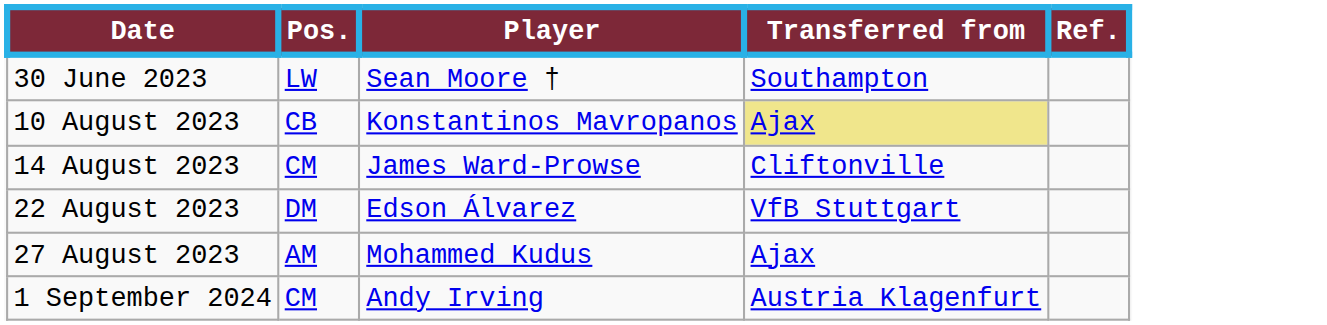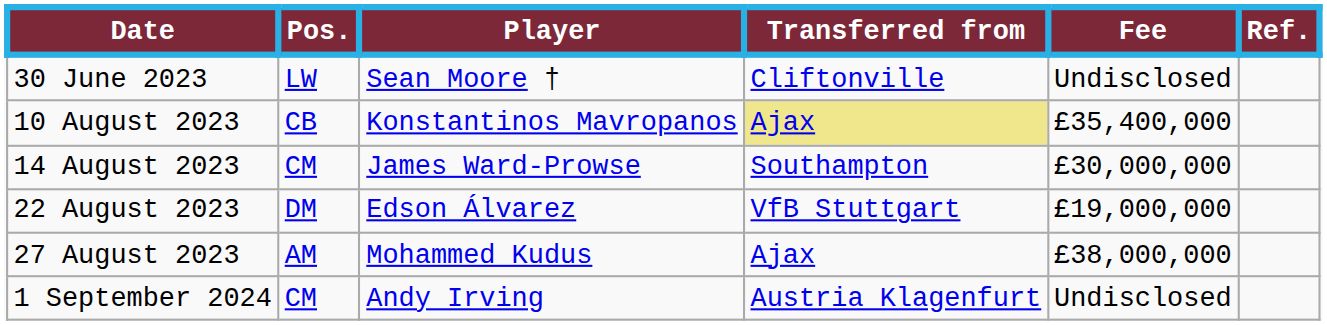 <table class="wikitable plainrowheaders sortable">
 <tr>
 <th style="background:#7D2838;color:white;border:3px solid #29B1E6">Date</th>
 <th style="background:#7D2838;color:white;border:3px solid #29B1E6">Pos.</th>
 <th style="background:#7D2838;color:white;border:3px solid #29B1E6">Player</th>
 <th style="background:#7D2838;color:white;border:3px solid #29B1E6">Transferred from</th>
+<th style="background:#7D2838;color:white;border:3px solid #29B1E6">Fee</th>
 <th style="background:#7D2838;color:white;border:3px solid #29B1E6">Ref.</th>
 </tr>
 <tr>
 <td>30 June 2023</td>
 <td><a href='#'>LW</a></td>
 <td> <a href='#'>Sean Moore</a> †</td>
-<td> <a href='#'>Southampton</a></td>
+<td> <a href='#'>Cliftonville</a></td>
+<td>Undisclosed</td>
 <td></td>
 </tr>
 <tr>
 <td>10 August 2023</td>
 <td><a href='#'>CB</a></td>
 <td> <a href='#'>Konstantinos Mavropanos</a></td>
 <td style="background: khaki;"> <a href='#'>Ajax</a></td>
+<td>£35,400,000</td>
 <td></td>
 </tr>
 <tr>
 <td>14 August 2023</td>
 <td><a href='#'>CM</a></td>
 <td> <a href='#'>James Ward-Prowse</a></td>
-<td> <a href='#'>Cliftonville</a></td>
+<td> <a href='#'>Southampton</a></td>
+<td>£30,000,000</td>
 <td></td>
 </tr>
 <tr>
 <td>22 August 2023</td>
 <td><a href='#'>DM</a></td>
 <td> <a href='#'>Edson Álvarez</a></td>
 <td> <a href='#'>VfB Stuttgart</a></td>
+<td>£19,000,000</td>
 <td></td>
 </tr>
 <tr>
 <td>27 August 2023</td>
 <td><a href='#'>AM</a></td>
 <td> <a href='#'>Mohammed Kudus</a></td>
 <td> <a href='#'>Ajax</a></td>
+<td>£38,000,000</td>
 <td></td>
 </tr>
 <tr>
 <td>1 September 2024</td>
 <td><a href='#'>CM</a></td>
 <td> <a href='#'>Andy Irving</a></td>
 <td> <a href='#'>Austria Klagenfurt</a></td>
+<td>Undisclosed</td>
 <td></td>
 </tr>
 </table>
